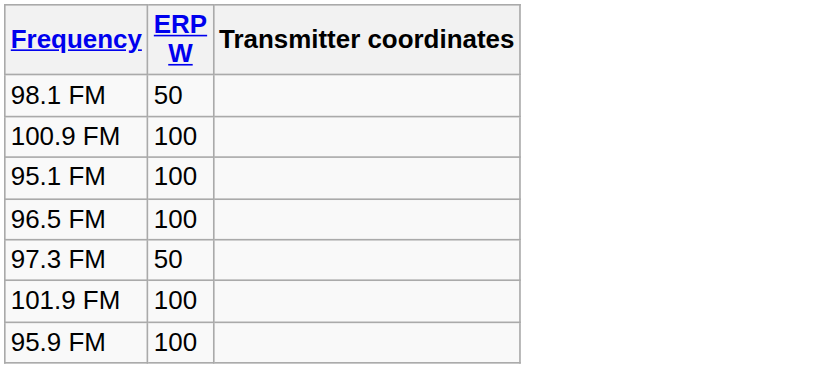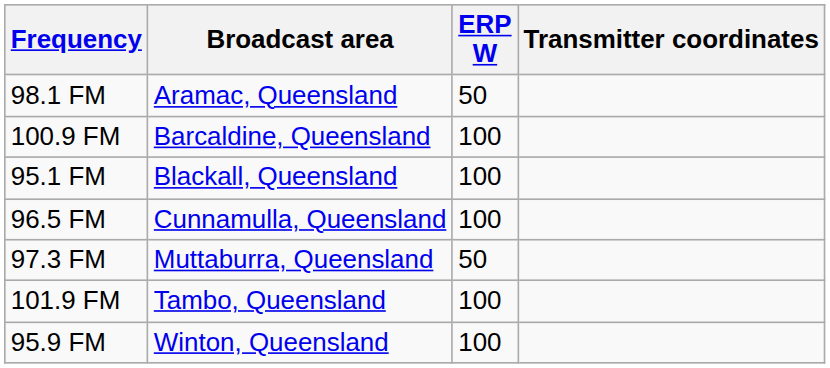 <table class="wikitable sortable">
 <tr>
 <th data-sort-type="number"><a href='#'>Frequency</a></th>
+<th>Broadcast area</th>
 <th data-sort-type="number"><a href='#'>ERP</a><br><a href='#'>W</a></th>
 <th class="unsortable">Transmitter coordinates</th>
 </tr>
 <tr>
 <td>98.1 FM</td>
+<td><a href='#'>Aramac, Queensland</a></td>
 <td>50</td>
 <td></td>
 </tr>
 <tr>
 <td>100.9 FM</td>
+<td><a href='#'>Barcaldine, Queensland</a></td>
 <td>100</td>
 <td></td>
 </tr>
 <tr>
 <td>95.1 FM</td>
+<td><a href='#'>Blackall, Queensland</a></td>
 <td>100</td>
 <td></td>
 </tr>
 <tr>
 <td>96.5 FM</td>
+<td><a href='#'>Cunnamulla, Queensland</a></td>
 <td>100</td>
 <td></td>
 </tr>
 <tr>
 <td>97.3 FM</td>
+<td><a href='#'>Muttaburra, Queensland</a></td>
 <td>50</td>
 <td></td>
 </tr>
 <tr>
 <td>101.9 FM</td>
+<td><a href='#'>Tambo, Queensland</a></td>
 <td>100</td>
 <td></td>
 </tr>
 <tr>
 <td>95.9 FM</td>
+<td><a href='#'>Winton, Queensland</a></td>
 <td>100</td>
 <td></td>
 </tr>
 </table>
